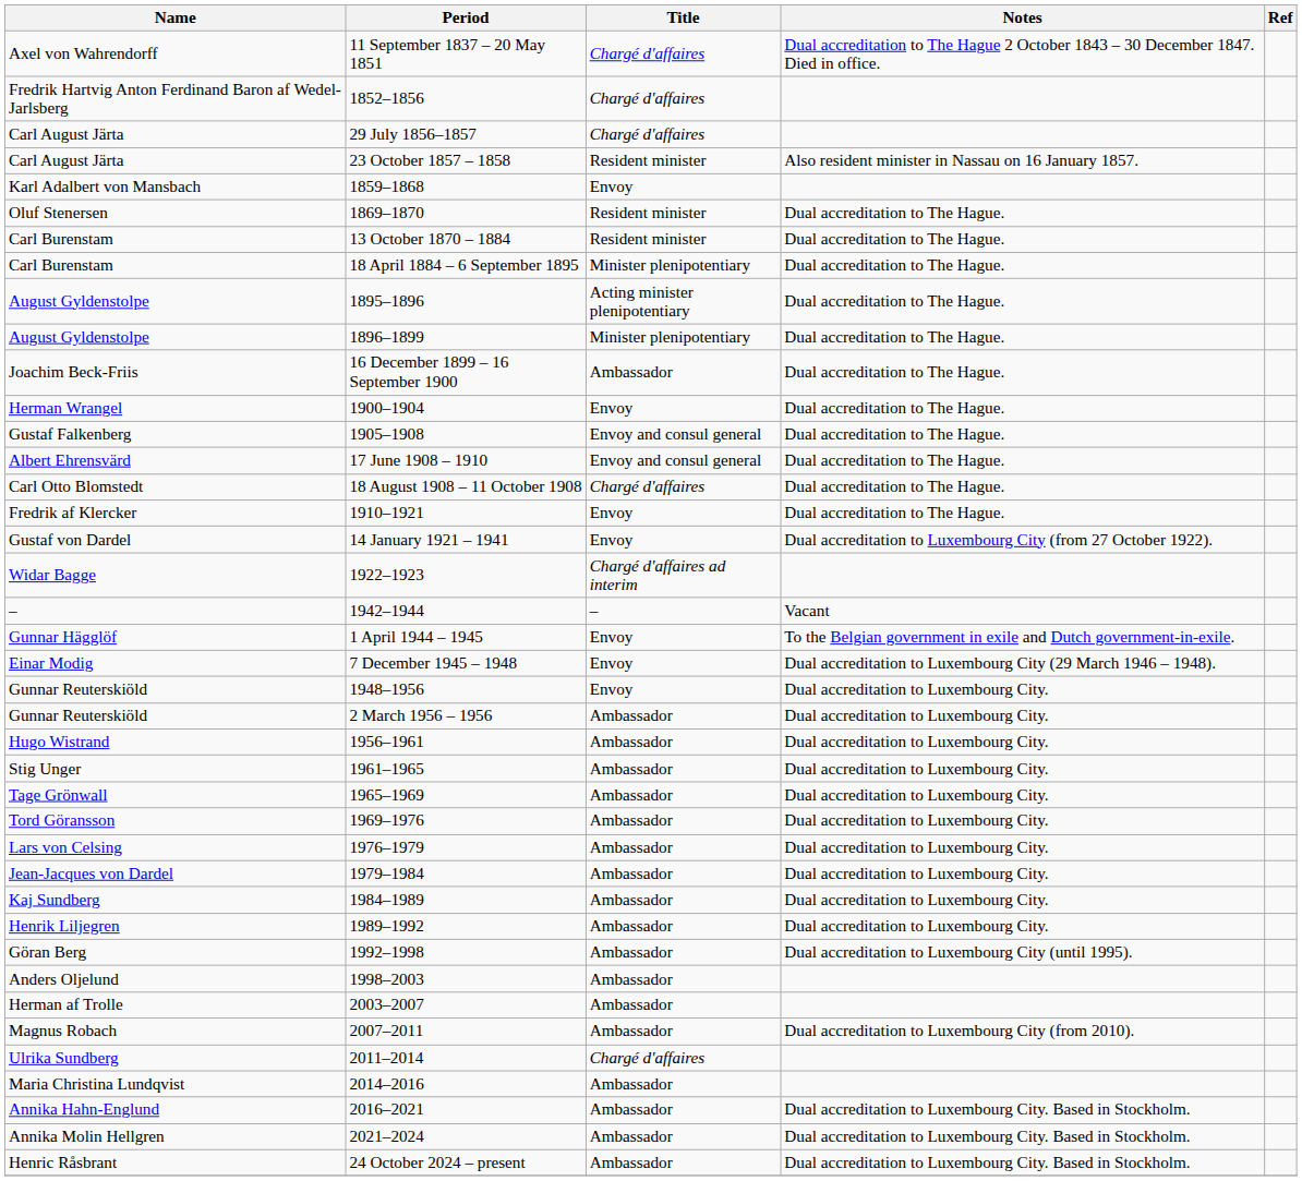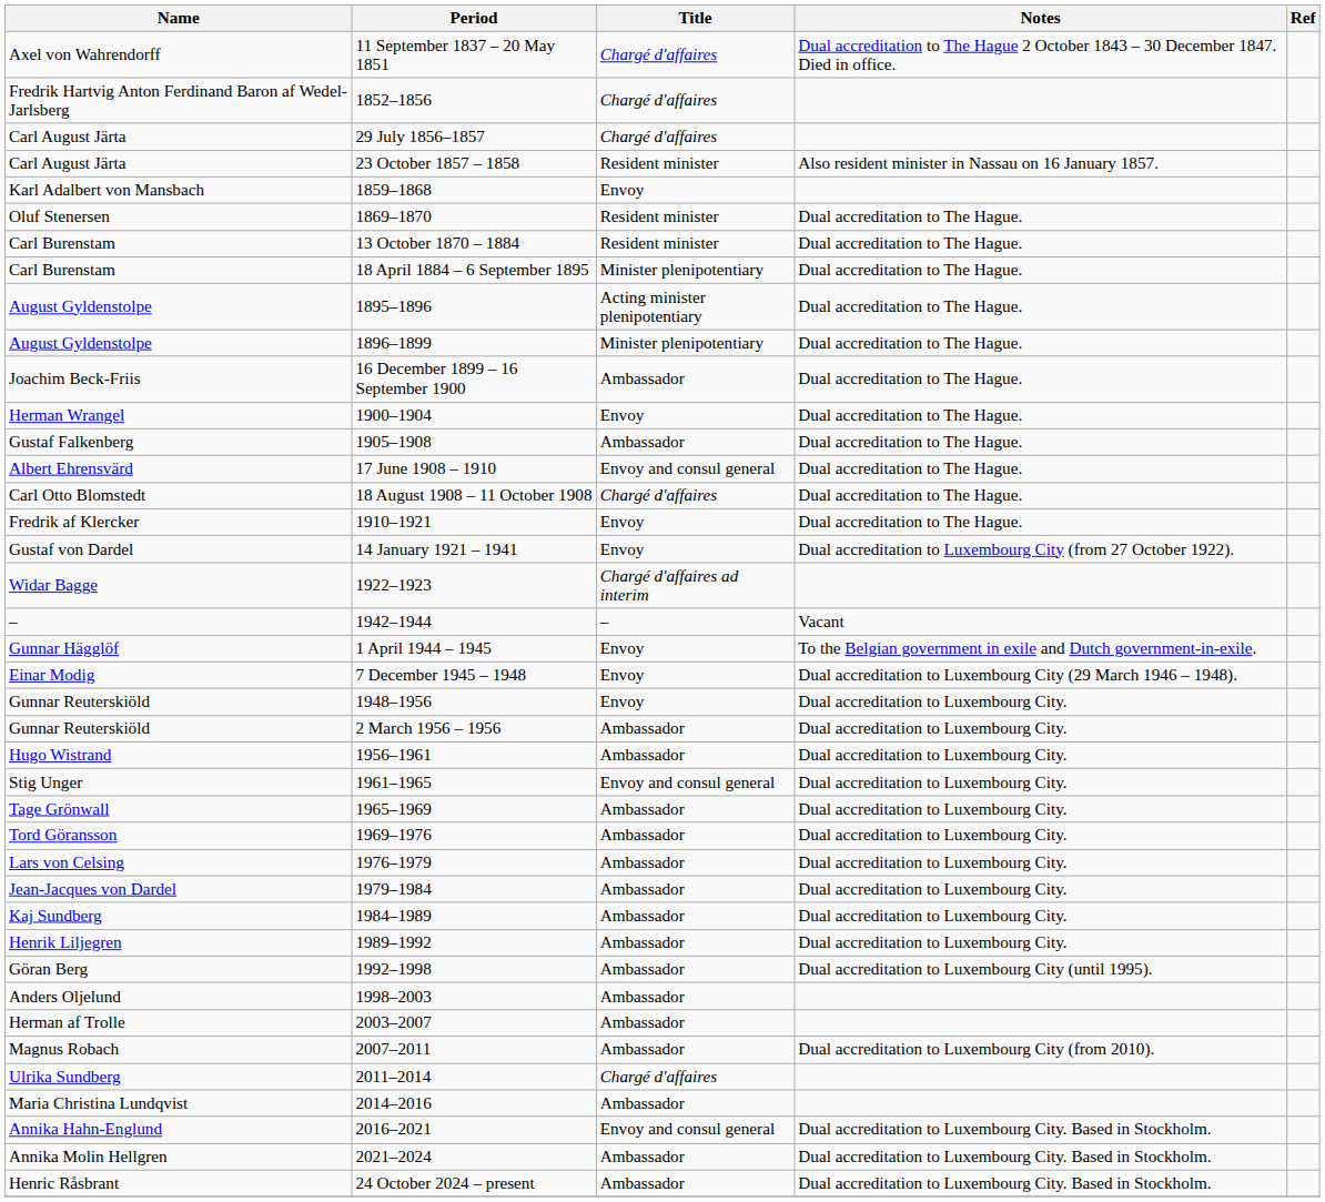 <table class="wikitable">
 <tr>
 <th>Name</th>
 <th>Period</th>
 <th>Title</th>
 <th>Notes</th>
 <th>Ref</th>
 </tr>
 <tr>
 <td>Axel von Wahrendorff</td>
 <td>11 September 1837 – 20 May 1851</td>
 <td><em><a href='#'>Chargé d'affaires</a></em></td>
 <td><a href='#'>Dual accreditation</a> to <a href='#'>The Hague</a> 2 October 1843 – 30 December 1847. Died in office.</td>
 <td></td>
 </tr>
 <tr>
 <td>Fredrik Hartvig Anton Ferdinand Baron af Wedel-Jarlsberg</td>
 <td>1852–1856</td>
 <td><em>Chargé d'affaires</em></td>
 <td></td>
 <td></td>
 </tr>
 <tr>
 <td>Carl August Järta</td>
 <td>29 July 1856–1857</td>
 <td><em>Chargé d'affaires</em></td>
 <td></td>
 <td></td>
 </tr>
 <tr>
 <td>Carl August Järta</td>
 <td>23 October 1857 – 1858</td>
 <td>Resident minister</td>
 <td>Also resident minister in Nassau on 16 January 1857.</td>
 <td></td>
 </tr>
 <tr>
 <td>Karl Adalbert von Mansbach</td>
 <td>1859–1868</td>
 <td>Envoy</td>
 <td></td>
 <td></td>
 </tr>
 <tr>
 <td>Oluf Stenersen</td>
 <td>1869–1870</td>
 <td>Resident minister</td>
 <td>Dual accreditation to The Hague.</td>
 <td></td>
 </tr>
 <tr>
 <td>Carl Burenstam</td>
 <td>13 October 1870 – 1884</td>
 <td>Resident minister</td>
 <td>Dual accreditation to The Hague.</td>
 <td></td>
 </tr>
 <tr>
 <td>Carl Burenstam</td>
 <td>18 April 1884 – 6 September 1895</td>
 <td>Minister plenipotentiary</td>
 <td>Dual accreditation to The Hague.</td>
 <td></td>
 </tr>
 <tr>
 <td><a href='#'>August Gyldenstolpe</a></td>
 <td>1895–1896</td>
 <td>Acting minister plenipotentiary</td>
 <td>Dual accreditation to The Hague.</td>
 <td></td>
 </tr>
 <tr>
 <td><a href='#'>August Gyldenstolpe</a></td>
 <td>1896–1899</td>
 <td>Minister plenipotentiary</td>
 <td>Dual accreditation to The Hague.</td>
 <td></td>
 </tr>
 <tr>
 <td>Joachim Beck-Friis</td>
 <td>16 December 1899 – 16 September 1900</td>
 <td>Ambassador</td>
 <td>Dual accreditation to The Hague.</td>
 <td></td>
 </tr>
 <tr>
 <td><a href='#'>Herman Wrangel</a></td>
 <td>1900–1904</td>
 <td>Envoy</td>
 <td>Dual accreditation to The Hague.</td>
 <td></td>
 </tr>
 <tr>
 <td>Gustaf Falkenberg</td>
 <td>1905–1908</td>
-<td>Envoy and consul general</td>
+<td>Ambassador</td>
 <td>Dual accreditation to The Hague.</td>
 <td></td>
 </tr>
 <tr>
 <td><a href='#'>Albert Ehrensvärd</a></td>
 <td>17 June 1908 – 1910</td>
 <td>Envoy and consul general</td>
 <td>Dual accreditation to The Hague.</td>
 <td></td>
 </tr>
 <tr>
 <td>Carl Otto Blomstedt</td>
 <td>18 August 1908 – 11 October 1908</td>
 <td><em>Chargé d'affaires</em></td>
 <td>Dual accreditation to The Hague.</td>
 <td></td>
 </tr>
 <tr>
 <td>Fredrik af Klercker</td>
 <td>1910–1921</td>
 <td>Envoy</td>
 <td>Dual accreditation to The Hague.</td>
 <td></td>
 </tr>
 <tr>
 <td>Gustaf von Dardel</td>
 <td>14 January 1921 – 1941</td>
 <td>Envoy</td>
 <td>Dual accreditation to <a href='#'>Luxembourg City</a> (from 27 October 1922).</td>
 <td></td>
 </tr>
 <tr>
 <td><a href='#'>Widar Bagge</a></td>
 <td>1922–1923</td>
 <td><em>Chargé d'affaires ad interim</em></td>
 <td></td>
 <td></td>
 </tr>
 <tr>
 <td>–</td>
 <td>1942–1944</td>
 <td>–</td>
 <td>Vacant</td>
 <td></td>
 </tr>
 <tr>
 <td><a href='#'>Gunnar Hägglöf</a></td>
 <td>1 April 1944 – 1945</td>
 <td>Envoy</td>
 <td>To the <a href='#'>Belgian government in exile</a> and <a href='#'>Dutch government-in-exile</a>.</td>
 <td></td>
 </tr>
 <tr>
 <td><a href='#'>Einar Modig</a></td>
 <td>7 December 1945 – 1948</td>
 <td>Envoy</td>
 <td>Dual accreditation to Luxembourg City (29 March 1946 – 1948).</td>
 <td></td>
 </tr>
 <tr>
 <td>Gunnar Reuterskiöld</td>
 <td>1948–1956</td>
 <td>Envoy</td>
 <td>Dual accreditation to Luxembourg City.</td>
 <td></td>
 </tr>
 <tr>
 <td>Gunnar Reuterskiöld</td>
 <td>2 March 1956 – 1956</td>
 <td>Ambassador</td>
 <td>Dual accreditation to Luxembourg City.</td>
 <td></td>
 </tr>
 <tr>
 <td><a href='#'>Hugo Wistrand</a></td>
 <td>1956–1961</td>
 <td>Ambassador</td>
 <td>Dual accreditation to Luxembourg City.</td>
 <td></td>
 </tr>
 <tr>
 <td>Stig Unger</td>
 <td>1961–1965</td>
-<td>Ambassador</td>
+<td>Envoy and consul general</td>
 <td>Dual accreditation to Luxembourg City.</td>
 <td></td>
 </tr>
 <tr>
 <td><a href='#'>Tage Grönwall</a></td>
 <td>1965–1969</td>
 <td>Ambassador</td>
 <td>Dual accreditation to Luxembourg City.</td>
 <td></td>
 </tr>
 <tr>
 <td><a href='#'>Tord Göransson</a></td>
 <td>1969–1976</td>
 <td>Ambassador</td>
 <td>Dual accreditation to Luxembourg City.</td>
 <td></td>
 </tr>
 <tr>
 <td><a href='#'>Lars von Celsing</a></td>
 <td>1976–1979</td>
 <td>Ambassador</td>
 <td>Dual accreditation to Luxembourg City.</td>
 <td></td>
 </tr>
 <tr>
 <td><a href='#'>Jean-Jacques von Dardel</a></td>
 <td>1979–1984</td>
 <td>Ambassador</td>
 <td>Dual accreditation to Luxembourg City.</td>
 <td></td>
 </tr>
 <tr>
 <td><a href='#'>Kaj Sundberg</a></td>
 <td>1984–1989</td>
 <td>Ambassador</td>
 <td>Dual accreditation to Luxembourg City.</td>
 <td></td>
 </tr>
 <tr>
 <td><a href='#'>Henrik Liljegren</a></td>
 <td>1989–1992</td>
 <td>Ambassador</td>
 <td>Dual accreditation to Luxembourg City.</td>
 <td></td>
 </tr>
 <tr>
 <td>Göran Berg</td>
 <td>1992–1998</td>
 <td>Ambassador</td>
 <td>Dual accreditation to Luxembourg City (until 1995).</td>
 <td></td>
 </tr>
 <tr>
 <td>Anders Oljelund</td>
 <td>1998–2003</td>
 <td>Ambassador</td>
 <td></td>
 <td></td>
 </tr>
 <tr>
 <td>Herman af Trolle</td>
 <td>2003–2007</td>
 <td>Ambassador</td>
 <td></td>
 <td></td>
 </tr>
 <tr>
 <td>Magnus Robach</td>
 <td>2007–2011</td>
 <td>Ambassador</td>
 <td>Dual accreditation to Luxembourg City (from 2010).</td>
 <td></td>
 </tr>
 <tr>
 <td><a href='#'>Ulrika Sundberg</a></td>
 <td>2011–2014</td>
 <td><em>Chargé d'affaires</em></td>
 <td></td>
 <td></td>
 </tr>
 <tr>
 <td>Maria Christina Lundqvist</td>
 <td>2014–2016</td>
 <td>Ambassador</td>
 <td></td>
 <td></td>
 </tr>
 <tr>
 <td><a href='#'>Annika Hahn-Englund</a></td>
 <td>2016–2021</td>
-<td>Ambassador</td>
+<td>Envoy and consul general</td>
 <td>Dual accreditation to Luxembourg City. Based in Stockholm.</td>
 <td></td>
 </tr>
 <tr>
 <td>Annika Molin Hellgren</td>
 <td>2021–2024</td>
 <td>Ambassador</td>
 <td>Dual accreditation to Luxembourg City. Based in Stockholm.</td>
 <td></td>
 </tr>
 <tr>
 <td>Henric Råsbrant</td>
 <td>24 October 2024 – present</td>
 <td>Ambassador</td>
 <td>Dual accreditation to Luxembourg City. Based in Stockholm.</td>
 <td></td>
 </tr>
 <tr>
 </tr>
 </table>
